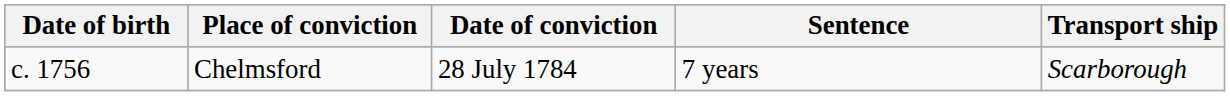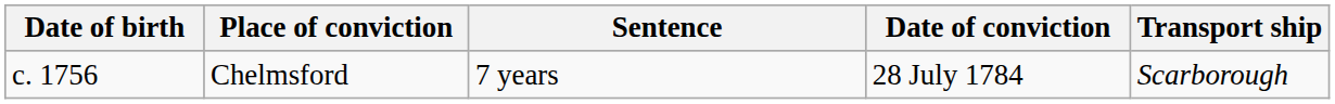 <table class="wikitable sortable plainrowheaders" style="width=1024px;">
 <tr>
 <th style="width: 15%;">Date of birth</th>
 <th style="width: 20%;">Place of conviction</th>
+<th style="width: 30%;">Sentence</th>
 <th style="width: 20%;">Date of conviction</th>
-<th style="width: 30%;">Sentence</th>
 <th style="width: 15%;">Transport ship</th>
 </tr>
 <tr>
 <td>c. 1756</td>
 <td>Chelmsford</td>
+<td>7 years</td>
 <td>28 July 1784</td>
-<td>7 years</td>
 <td><em>Scarborough</em></td>
 </tr>
 </table>
